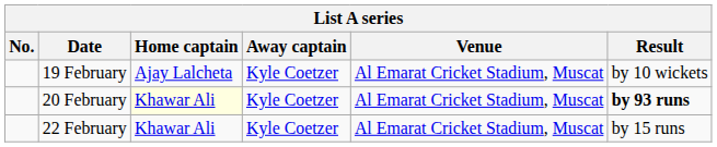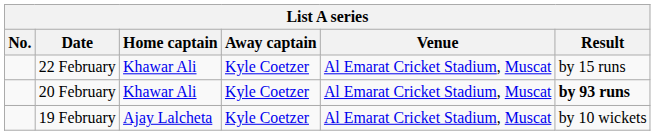 <table class="wikitable">
 <tr>
 <th colspan="6">List A series</th>
 </tr>
 <tr>
 <th>No.</th>
 <th>Date</th>
 <th>Home captain</th>
 <th>Away captain</th>
 <th>Venue</th>
 <th>Result</th>
 </tr>
 <tr>
 <td></td>
+<td>22 February</td>
+<td><a href='#'>Khawar Ali</a></td>
+<td><a href='#'>Kyle Coetzer</a></td>
+<td><a href='#'>Al Emarat Cricket Stadium</a>, <a href='#'>Muscat</a></td>
+<td> by 15 runs</td>
+</tr>
+<tr>
+<td></td>
+<td>20 February</td>
+<td><a href='#'>Khawar Ali</a></td>
+<td><a href='#'>Kyle Coetzer</a></td>
+<td><a href='#'>Al Emarat Cricket Stadium</a>, <a href='#'>Muscat</a></td>
+<td><strong> by 93 runs</strong></td>
+</tr>
+<tr>
+<td></td>
 <td>19 February</td>
 <td><a href='#'>Ajay Lalcheta</a></td>
 <td><a href='#'>Kyle Coetzer</a></td>
 <td><a href='#'>Al Emarat Cricket Stadium</a>, <a href='#'>Muscat</a></td>
 <td> by 10 wickets</td>
 </tr>
-<tr>
-<td></td>
-<td>20 February</td>
-<td style="background: lightyellow;"><a href='#'>Khawar Ali</a></td>
-<td><a href='#'>Kyle Coetzer</a></td>
-<td><a href='#'>Al Emarat Cricket Stadium</a>, <a href='#'>Muscat</a></td>
-<td><strong> by 93 runs</strong></td>
-</tr>
-<tr>
-<td></td>
-<td>22 February</td>
-<td><a href='#'>Khawar Ali</a></td>
-<td><a href='#'>Kyle Coetzer</a></td>
-<td><a href='#'>Al Emarat Cricket Stadium</a>, <a href='#'>Muscat</a></td>
-<td> by 15 runs</td>
-</tr>
 </table>
